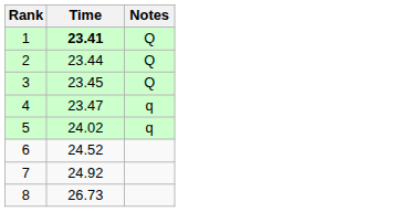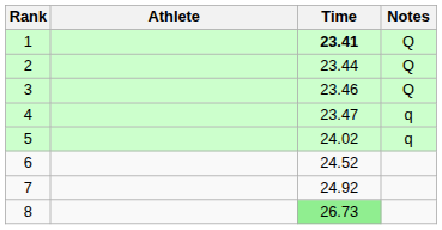 <table class="wikitable" style="text-align:center">
 <tr>
 <th width=40>Rank</th>
+<th width=250>Athlete</th>
 <th width=80>Time</th>
 <th width=50>Notes</th>
 </tr>
 <tr bgcolor=ccffcc>
 <td>1</td>
+<td align=left></td>
 <td><strong>23.41</strong></td>
 <td>Q</td>
 </tr>
 <tr bgcolor=ccffcc>
 <td>2</td>
+<td align=left></td>
 <td>23.44</td>
 <td>Q</td>
 </tr>
 <tr bgcolor=ccffcc>
 <td>3</td>
-<td>23.45</td>
+<td align=left></td>
+<td>23.46</td>
 <td>Q</td>
 </tr>
 <tr bgcolor=ccffcc>
 <td>4</td>
+<td align=left></td>
 <td>23.47</td>
 <td>q</td>
 </tr>
 <tr bgcolor=ccffcc>
 <td>5</td>
+<td align=left></td>
 <td>24.02</td>
 <td>q</td>
 </tr>
 <tr>
 <td>6</td>
+<td align=left></td>
 <td>24.52</td>
 <td></td>
 </tr>
 <tr>
 <td>7</td>
+<td align=left></td>
 <td>24.92</td>
 <td></td>
 </tr>
 <tr>
 <td>8</td>
-<td>26.73</td>
+<td align=left></td>
+<td style="background: lightgreen;">26.73</td>
 <td></td>
 </tr>
 </table>
